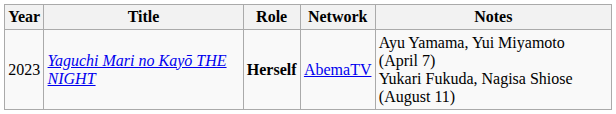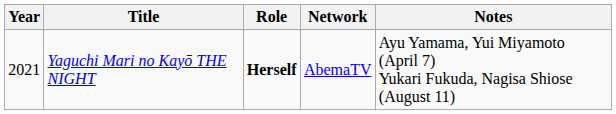 <table class="wikitable sortable">
 <tr>
 <th>Year</th>
 <th>Title</th>
 <th>Role</th>
 <th>Network</th>
 <th class="unsortable">Notes</th>
 </tr>
 <tr>
-<td>2023</td>
+<td>2021</td>
 <td><em><a href='#'>Yaguchi Mari no Kayō THE NIGHT</a></em></td>
 <td><strong>Herself</strong></td>
 <td><a href='#'>AbemaTV</a></td>
 <td>Ayu Yamama, Yui Miyamoto (April 7)<br>Yukari Fukuda, Nagisa Shiose (August 11)</td>
 </tr>
 </table>
